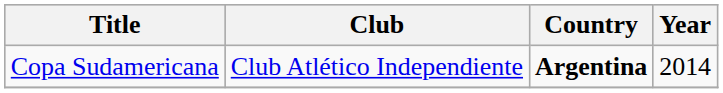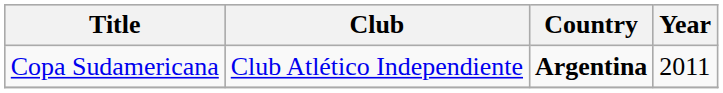 <table class="wikitable" style="text-align: left;">
 <tr>
 <th>Title</th>
 <th>Club</th>
 <th>Country</th>
 <th>Year</th>
 </tr>
 <tr>
 <td><a href='#'>Copa Sudamericana</a></td>
 <td><a href='#'>Club Atlético Independiente</a></td>
 <td><strong>Argentina</strong></td>
-<td>2014</td>
+<td>2011</td>
 </tr>
 <tr>
 </tr>
 </table>
